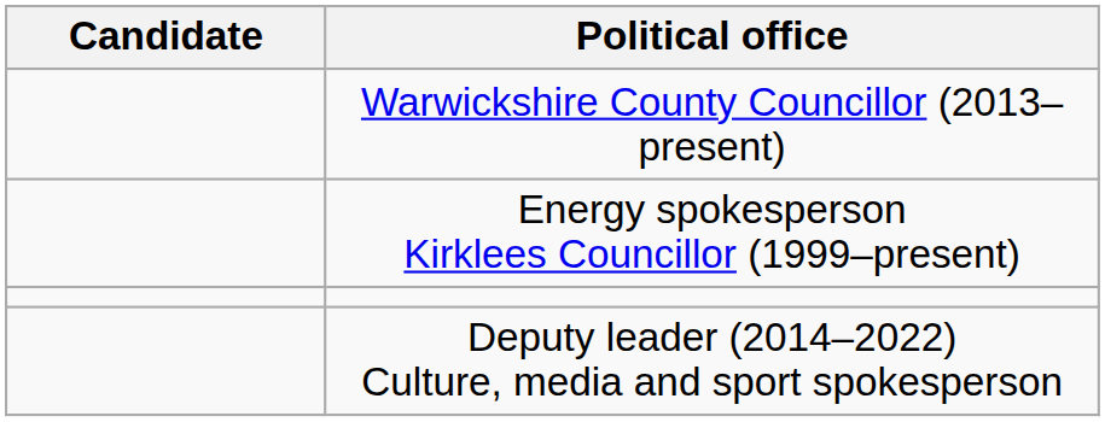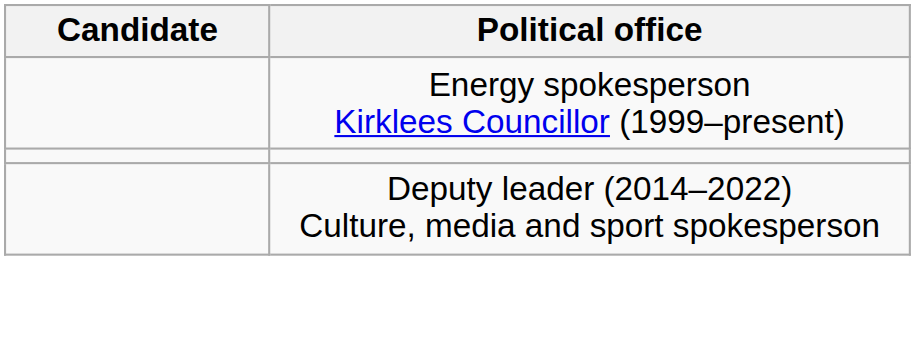 <table class="wikitable sortable" style="text-align:center">
 <tr>
 <th scope = "col" style = "width: 120px;">Candidate</th>
 <th scope = "col" style = "width: 300px;">Political office</th>
-</tr>
-<tr>
-<td></td>
-<td><a href='#'>Warwickshire County Councillor</a> (2013–present)</td>
 </tr>
 <tr>
 <td></td>
 <td>Energy spokesperson<br><a href='#'>Kirklees Councillor</a> (1999–present)</td>
 </tr>
 <tr>
 <td></td>
 <td></td>
 </tr>
 <tr>
 <td><br></td>
 <td>Deputy leader (2014–2022)<br>Culture, media and sport spokesperson</td>
 </tr>
 </table>
